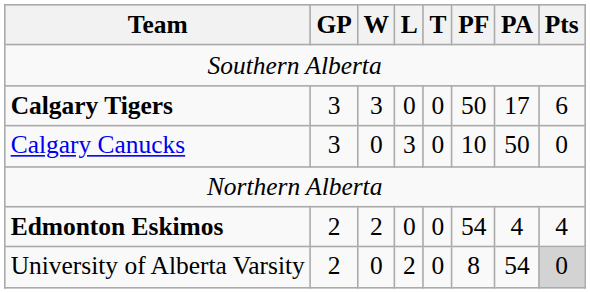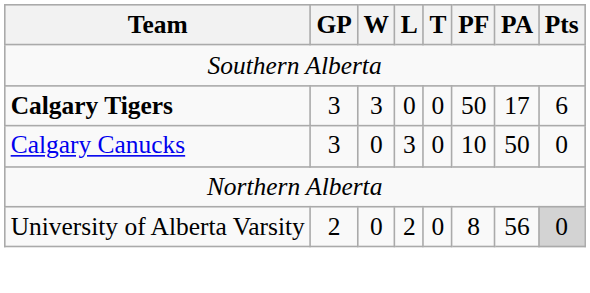 <table class="wikitable">
 <tr>
 <th>Team</th>
 <th>GP</th>
 <th>W</th>
 <th>L</th>
 <th>T</th>
 <th>PF</th>
 <th>PA</th>
 <th>Pts</th>
 </tr>
 <tr>
 <td align="center" colspan="8"><em>Southern Alberta</em></td>
 </tr>
 <tr align="center">
 <td align="left"><strong>Calgary Tigers</strong></td>
 <td>3</td>
 <td>3</td>
 <td>0</td>
 <td>0</td>
 <td>50</td>
 <td>17</td>
 <td>6</td>
 </tr>
 <tr align="center">
 <td align="left"><a href='#'>Calgary Canucks</a></td>
 <td>3</td>
 <td>0</td>
 <td>3</td>
 <td>0</td>
 <td>10</td>
 <td>50</td>
 <td>0</td>
 </tr>
 <tr>
 <td align="center" colspan="8"><em>Northern Alberta</em></td>
 </tr>
 <tr align="center">
-<td align="left"><strong>Edmonton Eskimos</strong></td>
-<td>2</td>
-<td>2</td>
-<td>0</td>
-<td>0</td>
-<td>54</td>
-<td>4</td>
-<td>4</td>
-</tr>
-<tr align="center">
 <td align="left">University of Alberta Varsity</td>
 <td>2</td>
 <td>0</td>
 <td>2</td>
 <td>0</td>
 <td>8</td>
-<td>54</td>
+<td>56</td>
 <td style="background: lightgrey;">0</td>
 </tr>
 </table>
